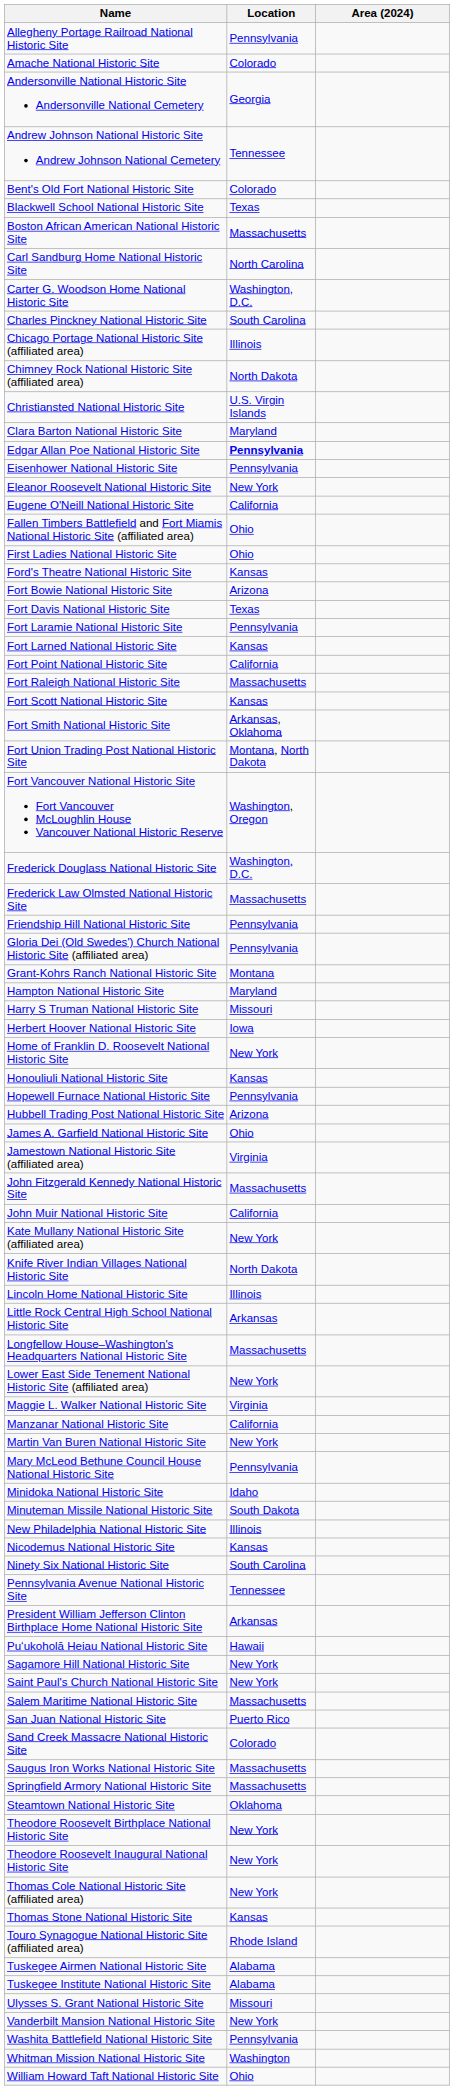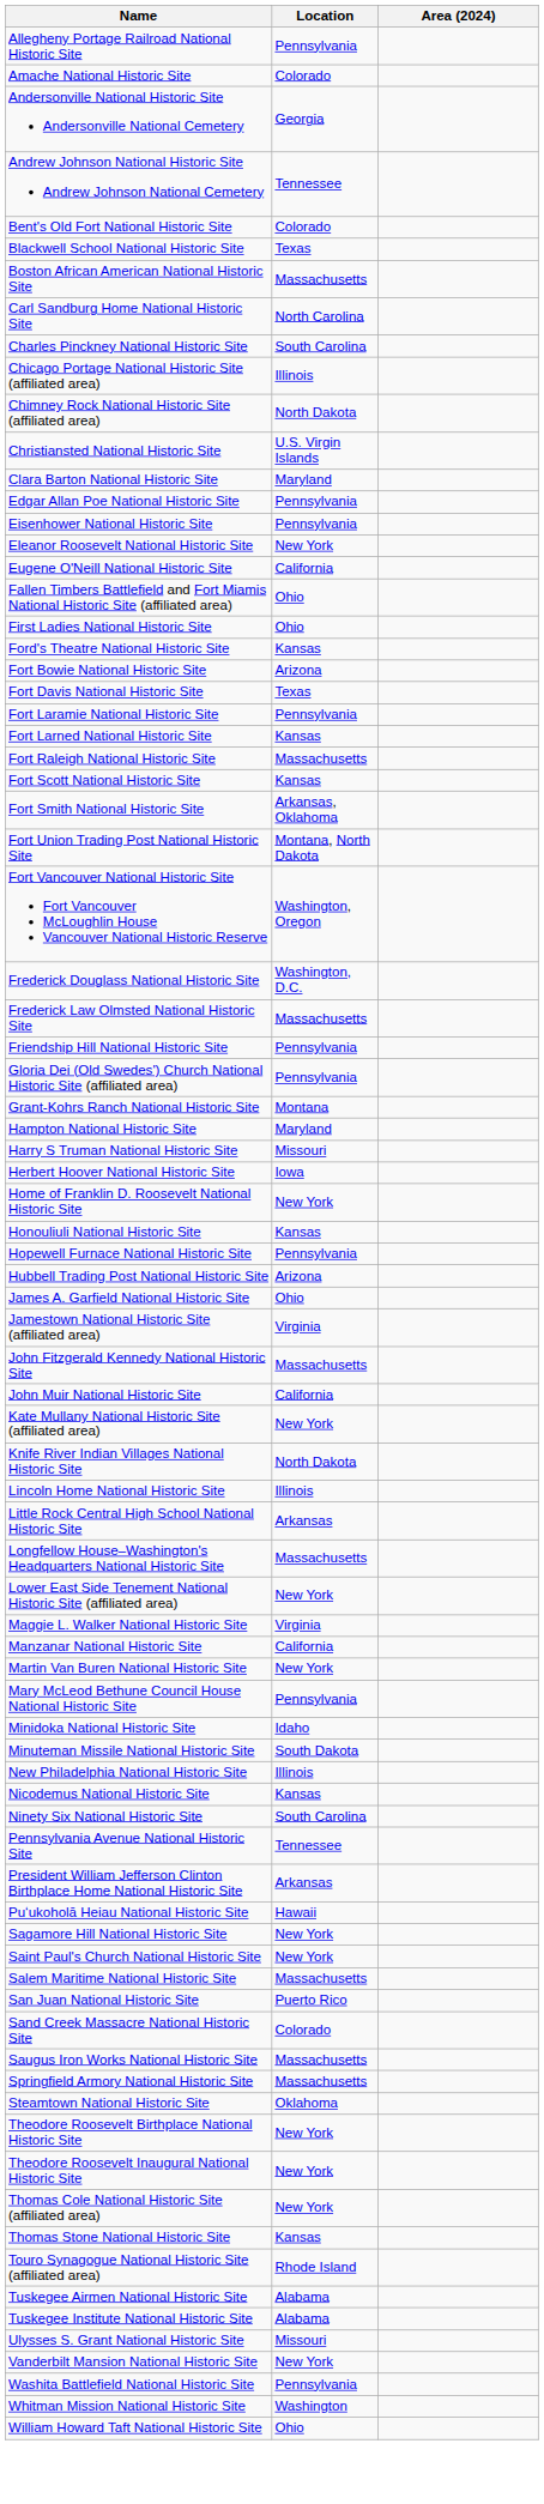 <table class="sortable wikitable" style="width:70%">
 <tr>
 <th style="width:50%;">Name</th>
 <th style="width:20%;">Location</th>
 <th>Area (2024)</th>
 </tr>
 <tr>
 <td><a href='#'>Allegheny Portage Railroad National Historic Site</a></td>
 <td><a href='#'>Pennsylvania</a></td>
 <td></td>
 </tr>
 <tr>
 <td><a href='#'>Amache National Historic Site</a></td>
 <td><a href='#'>Colorado</a></td>
 <td></td>
 </tr>
 <tr>
 <td><a href='#'>Andersonville National Historic Site</a><br><ul><li><a href='#'>Andersonville National Cemetery</a></li></ul></td>
 <td><a href='#'>Georgia</a></td>
 <td></td>
 </tr>
 <tr>
 <td><a href='#'>Andrew Johnson National Historic Site</a><br><ul><li><a href='#'>Andrew Johnson National Cemetery</a></li></ul></td>
 <td><a href='#'>Tennessee</a></td>
 <td></td>
 </tr>
 <tr>
 <td><a href='#'>Bent's Old Fort National Historic Site</a></td>
 <td><a href='#'>Colorado</a></td>
 <td></td>
 </tr>
 <tr>
 <td><a href='#'>Blackwell School National Historic Site</a></td>
 <td><a href='#'>Texas</a></td>
 <td></td>
 </tr>
 <tr>
 <td><a href='#'>Boston African American National Historic Site</a></td>
 <td><a href='#'>Massachusetts</a></td>
 <td></td>
 </tr>
 <tr>
 <td><a href='#'>Carl Sandburg Home National Historic Site</a></td>
 <td><a href='#'>North Carolina</a></td>
 <td></td>
 </tr>
 <tr>
-<td><a href='#'>Carter G. Woodson Home National Historic Site</a></td>
-<td><a href='#'>Washington, D.C.</a></td>
-<td></td>
-</tr>
-<tr>
 <td><a href='#'>Charles Pinckney National Historic Site</a></td>
 <td><a href='#'>South Carolina</a></td>
 <td></td>
 </tr>
 <tr>
 <td><a href='#'>Chicago Portage National Historic Site</a> (affiliated area)</td>
 <td><a href='#'>Illinois</a></td>
 <td></td>
 </tr>
 <tr>
 <td><a href='#'>Chimney Rock National Historic Site</a> (affiliated area)</td>
 <td><a href='#'>North Dakota</a></td>
 <td></td>
 </tr>
 <tr>
 <td><a href='#'>Christiansted National Historic Site</a></td>
 <td><a href='#'>U.S. Virgin Islands</a></td>
 <td></td>
 </tr>
 <tr>
 <td><a href='#'>Clara Barton National Historic Site</a></td>
 <td><a href='#'>Maryland</a></td>
 <td></td>
 </tr>
 <tr>
 <td><a href='#'>Edgar Allan Poe National Historic Site</a></td>
-<td><strong><a href='#'>Pennsylvania</a></strong></td>
+<td><a href='#'>Pennsylvania</a></td>
 <td></td>
 </tr>
 <tr>
 <td><a href='#'>Eisenhower National Historic Site</a></td>
 <td><a href='#'>Pennsylvania</a></td>
 <td></td>
 </tr>
 <tr>
 <td><a href='#'>Eleanor Roosevelt National Historic Site</a></td>
 <td><a href='#'>New York</a></td>
 <td></td>
 </tr>
 <tr>
 <td><a href='#'>Eugene O'Neill National Historic Site</a></td>
 <td><a href='#'>California</a></td>
 <td></td>
 </tr>
 <tr>
 <td><a href='#'>Fallen Timbers Battlefield</a> and <a href='#'>Fort Miamis National Historic Site</a> (affiliated area)</td>
 <td><a href='#'>Ohio</a></td>
 <td></td>
 </tr>
 <tr>
 <td><a href='#'>First Ladies National Historic Site</a></td>
 <td><a href='#'>Ohio</a></td>
 <td></td>
 </tr>
 <tr>
 <td><a href='#'>Ford's Theatre National Historic Site</a></td>
 <td><a href='#'>Kansas</a></td>
 <td></td>
 </tr>
 <tr>
 <td><a href='#'>Fort Bowie National Historic Site</a></td>
 <td><a href='#'>Arizona</a></td>
 <td></td>
 </tr>
 <tr>
 <td><a href='#'>Fort Davis National Historic Site</a></td>
 <td><a href='#'>Texas</a></td>
 <td></td>
 </tr>
 <tr>
 <td><a href='#'>Fort Laramie National Historic Site</a></td>
 <td><a href='#'>Pennsylvania</a></td>
 <td></td>
 </tr>
 <tr>
 <td><a href='#'>Fort Larned National Historic Site</a></td>
 <td><a href='#'>Kansas</a></td>
-<td></td>
-</tr>
-<tr>
-<td><a href='#'>Fort Point National Historic Site</a></td>
-<td><a href='#'>California</a></td>
 <td></td>
 </tr>
 <tr>
 <td><a href='#'>Fort Raleigh National Historic Site</a></td>
 <td><a href='#'>Massachusetts</a></td>
 <td></td>
 </tr>
 <tr>
 <td><a href='#'>Fort Scott National Historic Site</a></td>
 <td><a href='#'>Kansas</a></td>
 <td></td>
 </tr>
 <tr>
 <td><a href='#'>Fort Smith National Historic Site</a></td>
 <td><a href='#'>Arkansas</a>, <a href='#'>Oklahoma</a></td>
 <td></td>
 </tr>
 <tr>
 <td><a href='#'>Fort Union Trading Post National Historic Site</a></td>
 <td><a href='#'>Montana</a>, <a href='#'>North Dakota</a></td>
 <td></td>
 </tr>
 <tr>
 <td><a href='#'>Fort Vancouver National Historic Site</a><br><ul><li><a href='#'>Fort Vancouver</a></li><li><a href='#'>McLoughlin House</a></li><li><a href='#'>Vancouver National Historic Reserve</a></li></ul></td>
 <td><a href='#'>Washington</a>, <a href='#'>Oregon</a></td>
 <td></td>
 </tr>
 <tr>
 <td><a href='#'>Frederick Douglass National Historic Site</a></td>
 <td><a href='#'>Washington, D.C.</a></td>
 <td></td>
 </tr>
 <tr>
 <td><a href='#'>Frederick Law Olmsted National Historic Site</a></td>
 <td><a href='#'>Massachusetts</a></td>
 <td></td>
 </tr>
 <tr>
 <td><a href='#'>Friendship Hill National Historic Site</a></td>
 <td><a href='#'>Pennsylvania</a></td>
 <td></td>
 </tr>
 <tr>
 <td><a href='#'>Gloria Dei (Old Swedes') Church National Historic Site</a> (affiliated area)</td>
 <td><a href='#'>Pennsylvania</a></td>
 <td></td>
 </tr>
 <tr>
 <td><a href='#'>Grant-Kohrs Ranch National Historic Site</a></td>
 <td><a href='#'>Montana</a></td>
 <td></td>
 </tr>
 <tr>
 <td><a href='#'>Hampton National Historic Site</a></td>
 <td><a href='#'>Maryland</a></td>
 <td></td>
 </tr>
 <tr>
 <td><a href='#'>Harry S Truman National Historic Site</a></td>
 <td><a href='#'>Missouri</a></td>
 <td></td>
 </tr>
 <tr>
 <td><a href='#'>Herbert Hoover National Historic Site</a></td>
 <td><a href='#'>Iowa</a></td>
 <td></td>
 </tr>
 <tr>
 <td><a href='#'>Home of Franklin D. Roosevelt National Historic Site</a></td>
 <td><a href='#'>New York</a></td>
 <td></td>
 </tr>
 <tr>
 <td><a href='#'>Honouliuli National Historic Site</a></td>
 <td><a href='#'>Kansas</a></td>
 <td></td>
 </tr>
 <tr>
 <td><a href='#'>Hopewell Furnace National Historic Site</a></td>
 <td><a href='#'>Pennsylvania</a></td>
 <td></td>
 </tr>
 <tr>
 <td><a href='#'>Hubbell Trading Post National Historic Site</a></td>
 <td><a href='#'>Arizona</a></td>
 <td></td>
 </tr>
 <tr>
 <td><a href='#'>James A. Garfield National Historic Site</a></td>
 <td><a href='#'>Ohio</a></td>
 <td></td>
 </tr>
 <tr>
 <td><a href='#'>Jamestown National Historic Site</a> (affiliated area)</td>
 <td><a href='#'>Virginia</a></td>
 <td></td>
 </tr>
 <tr>
 <td><a href='#'>John Fitzgerald Kennedy National Historic Site</a></td>
 <td><a href='#'>Massachusetts</a></td>
 <td></td>
 </tr>
 <tr>
 <td><a href='#'>John Muir National Historic Site</a></td>
 <td><a href='#'>California</a></td>
 <td></td>
 </tr>
 <tr>
 <td><a href='#'>Kate Mullany National Historic Site</a> (affiliated area)</td>
 <td><a href='#'>New York</a></td>
 <td></td>
 </tr>
 <tr>
 <td><a href='#'>Knife River Indian Villages National Historic Site</a></td>
 <td><a href='#'>North Dakota</a></td>
 <td></td>
 </tr>
 <tr>
 <td><a href='#'>Lincoln Home National Historic Site</a></td>
 <td><a href='#'>Illinois</a></td>
 <td></td>
 </tr>
 <tr>
 <td><a href='#'>Little Rock Central High School National Historic Site</a></td>
 <td><a href='#'>Arkansas</a></td>
 <td></td>
 </tr>
 <tr>
 <td><a href='#'>Longfellow House–Washington's Headquarters National Historic Site</a></td>
 <td><a href='#'>Massachusetts</a></td>
 <td></td>
 </tr>
 <tr>
 <td><a href='#'>Lower East Side Tenement National Historic Site</a> (affiliated area)</td>
 <td><a href='#'>New York</a></td>
 <td></td>
 </tr>
 <tr>
 <td><a href='#'>Maggie L. Walker National Historic Site</a></td>
 <td><a href='#'>Virginia</a></td>
 <td></td>
 </tr>
 <tr>
 <td><a href='#'>Manzanar National Historic Site</a></td>
 <td><a href='#'>California</a></td>
 <td></td>
 </tr>
 <tr>
 <td><a href='#'>Martin Van Buren National Historic Site</a></td>
 <td><a href='#'>New York</a></td>
 <td></td>
 </tr>
 <tr>
 <td><a href='#'>Mary McLeod Bethune Council House National Historic Site</a></td>
 <td><a href='#'>Pennsylvania</a></td>
 <td></td>
 </tr>
 <tr>
 <td><a href='#'>Minidoka National Historic Site</a></td>
 <td><a href='#'>Idaho</a></td>
 <td></td>
 </tr>
 <tr>
 <td><a href='#'>Minuteman Missile National Historic Site</a></td>
 <td><a href='#'>South Dakota</a></td>
 <td></td>
 </tr>
 <tr>
 <td><a href='#'>New Philadelphia National Historic Site</a></td>
 <td><a href='#'>Illinois</a></td>
 <td></td>
 </tr>
 <tr>
 <td><a href='#'>Nicodemus National Historic Site</a></td>
 <td><a href='#'>Kansas</a></td>
 <td></td>
 </tr>
 <tr>
 <td><a href='#'>Ninety Six National Historic Site</a></td>
 <td><a href='#'>South Carolina</a></td>
 <td></td>
 </tr>
 <tr>
 <td><a href='#'>Pennsylvania Avenue National Historic Site</a></td>
 <td><a href='#'>Tennessee</a></td>
 <td></td>
 </tr>
 <tr>
 <td><a href='#'>President William Jefferson Clinton Birthplace Home National Historic Site</a></td>
 <td><a href='#'>Arkansas</a></td>
 <td></td>
 </tr>
 <tr>
 <td><a href='#'>Puʻukoholā Heiau National Historic Site</a></td>
 <td><a href='#'>Hawaii</a></td>
 <td></td>
 </tr>
 <tr>
 <td><a href='#'>Sagamore Hill National Historic Site</a></td>
 <td><a href='#'>New York</a></td>
 <td></td>
 </tr>
 <tr>
 <td><a href='#'>Saint Paul's Church National Historic Site</a></td>
 <td><a href='#'>New York</a></td>
 <td></td>
 </tr>
 <tr>
 <td><a href='#'>Salem Maritime National Historic Site</a></td>
 <td><a href='#'>Massachusetts</a></td>
 <td></td>
 </tr>
 <tr>
 <td><a href='#'>San Juan National Historic Site</a></td>
 <td><a href='#'>Puerto Rico</a></td>
 <td></td>
 </tr>
 <tr>
 <td><a href='#'>Sand Creek Massacre National Historic Site</a></td>
 <td><a href='#'>Colorado</a></td>
 <td></td>
 </tr>
 <tr>
 <td><a href='#'>Saugus Iron Works National Historic Site</a></td>
 <td><a href='#'>Massachusetts</a></td>
 <td></td>
 </tr>
 <tr>
 <td><a href='#'>Springfield Armory National Historic Site</a></td>
 <td><a href='#'>Massachusetts</a></td>
 <td></td>
 </tr>
 <tr>
 <td><a href='#'>Steamtown National Historic Site</a></td>
 <td><a href='#'>Oklahoma</a></td>
 <td></td>
 </tr>
 <tr>
 <td><a href='#'>Theodore Roosevelt Birthplace National Historic Site</a></td>
 <td><a href='#'>New York</a></td>
 <td></td>
 </tr>
 <tr>
 <td><a href='#'>Theodore Roosevelt Inaugural National Historic Site</a></td>
 <td><a href='#'>New York</a></td>
 <td></td>
 </tr>
 <tr>
 <td><a href='#'>Thomas Cole National Historic Site</a> (affiliated area)</td>
 <td><a href='#'>New York</a></td>
 <td></td>
 </tr>
 <tr>
 <td><a href='#'>Thomas Stone National Historic Site</a></td>
 <td><a href='#'>Kansas</a></td>
 <td></td>
 </tr>
 <tr>
 <td><a href='#'>Touro Synagogue National Historic Site</a> (affiliated area)</td>
 <td><a href='#'>Rhode Island</a></td>
 <td></td>
 </tr>
 <tr>
 <td><a href='#'>Tuskegee Airmen National Historic Site</a></td>
 <td><a href='#'>Alabama</a></td>
 <td></td>
 </tr>
 <tr>
 <td><a href='#'>Tuskegee Institute National Historic Site</a></td>
 <td><a href='#'>Alabama</a></td>
 <td></td>
 </tr>
 <tr>
 <td><a href='#'>Ulysses S. Grant National Historic Site</a></td>
 <td><a href='#'>Missouri</a></td>
 <td></td>
 </tr>
 <tr>
 <td><a href='#'>Vanderbilt Mansion National Historic Site</a></td>
 <td><a href='#'>New York</a></td>
 <td></td>
 </tr>
 <tr>
 <td><a href='#'>Washita Battlefield National Historic Site</a></td>
 <td><a href='#'>Pennsylvania</a></td>
 <td></td>
 </tr>
 <tr>
 <td><a href='#'>Whitman Mission National Historic Site</a></td>
 <td><a href='#'>Washington</a></td>
 <td></td>
 </tr>
 <tr>
 <td><a href='#'>William Howard Taft National Historic Site</a></td>
 <td><a href='#'>Ohio</a></td>
 <td></td>
 </tr>
 </table>
